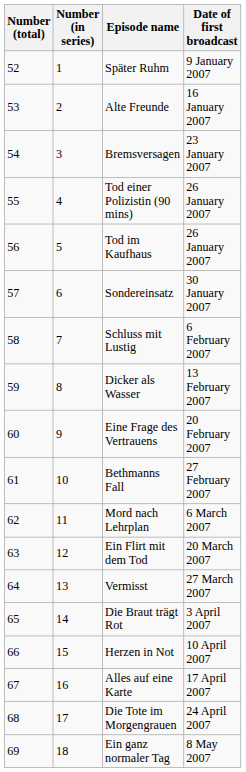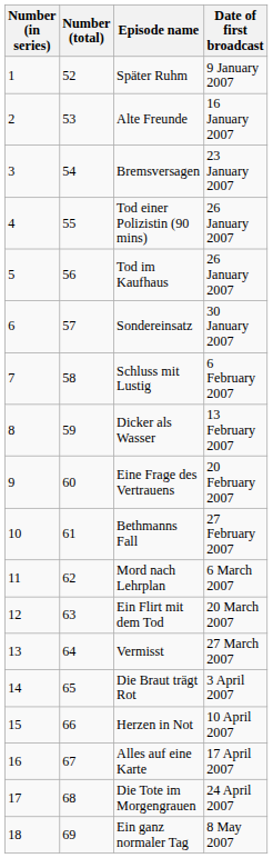 <table class="wikitable" width="50%">
 <tr class="hintergrundfarbe6">
+<th>Number (in series)</th>
 <th>Number (total)</th>
-<th>Number (in series)</th>
 <th>Episode name</th>
 <th>Date of first broadcast</th>
 </tr>
 <tr>
+<td>1</td>
 <td>52</td>
-<td>1</td>
 <td>Später Ruhm</td>
 <td>9 January 2007</td>
 </tr>
 <tr>
+<td>2</td>
 <td>53</td>
-<td>2</td>
 <td>Alte Freunde</td>
 <td>16 January 2007</td>
 </tr>
 <tr>
+<td>3</td>
 <td>54</td>
-<td>3</td>
 <td>Bremsversagen</td>
 <td>23 January 2007</td>
 </tr>
 <tr>
+<td>4</td>
 <td>55</td>
-<td>4</td>
 <td>Tod einer Polizistin (90 mins)</td>
 <td>26 January 2007</td>
 </tr>
 <tr>
+<td>5</td>
 <td>56</td>
-<td>5</td>
 <td>Tod im Kaufhaus</td>
 <td>26 January 2007</td>
 </tr>
 <tr>
+<td>6</td>
 <td>57</td>
-<td>6</td>
 <td>Sondereinsatz</td>
 <td>30 January 2007</td>
 </tr>
 <tr>
+<td>7</td>
 <td>58</td>
-<td>7</td>
 <td>Schluss mit Lustig</td>
 <td>6 February 2007</td>
 </tr>
 <tr>
+<td>8</td>
 <td>59</td>
-<td>8</td>
 <td>Dicker als Wasser</td>
 <td>13 February 2007</td>
 </tr>
 <tr>
+<td>9</td>
 <td>60</td>
-<td>9</td>
 <td>Eine Frage des Vertrauens</td>
 <td>20 February 2007</td>
 </tr>
 <tr>
+<td>10</td>
 <td>61</td>
-<td>10</td>
 <td>Bethmanns Fall</td>
 <td>27 February 2007</td>
 </tr>
 <tr>
+<td>11</td>
 <td>62</td>
-<td>11</td>
 <td>Mord nach Lehrplan</td>
 <td>6 March 2007</td>
 </tr>
 <tr>
+<td>12</td>
 <td>63</td>
-<td>12</td>
 <td>Ein Flirt mit dem Tod</td>
 <td>20 March 2007</td>
 </tr>
 <tr>
+<td>13</td>
 <td>64</td>
-<td>13</td>
 <td>Vermisst</td>
 <td>27 March 2007</td>
 </tr>
 <tr>
+<td>14</td>
 <td>65</td>
-<td>14</td>
 <td>Die Braut trägt Rot</td>
 <td>3 April 2007</td>
 </tr>
 <tr>
+<td>15</td>
 <td>66</td>
-<td>15</td>
 <td>Herzen in Not</td>
 <td>10 April 2007</td>
 </tr>
 <tr>
+<td>16</td>
 <td>67</td>
-<td>16</td>
 <td>Alles auf eine Karte</td>
 <td>17 April 2007</td>
 </tr>
 <tr>
+<td>17</td>
 <td>68</td>
-<td>17</td>
 <td>Die Tote im Morgengrauen</td>
 <td>24 April 2007</td>
 </tr>
 <tr>
+<td>18</td>
 <td>69</td>
-<td>18</td>
 <td>Ein ganz normaler Tag</td>
 <td>8 May 2007</td>
 </tr>
 </table>
